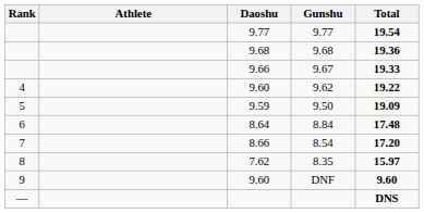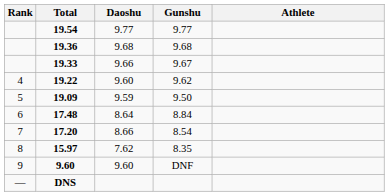 <table class=wikitable style="text-align:center">
 <tr>
 <th width=40>Rank</th>
-<th width=250>Athlete</th>
+<th width=80>Total</th>
 <th width=80>Daoshu</th>
 <th width=80>Gunshu</th>
-<th width=80>Total</th>
+<th width=250>Athlete</th>
 </tr>
 <tr>
 <td></td>
-<td align=left></td>
+<td><strong>19.54</strong></td>
 <td>9.77</td>
 <td>9.77</td>
-<td><strong>19.54</strong></td>
+<td align=left></td>
 </tr>
 <tr>
 <td></td>
-<td align=left></td>
+<td><strong>19.36</strong></td>
 <td>9.68</td>
 <td>9.68</td>
-<td><strong>19.36</strong></td>
+<td align=left></td>
 </tr>
 <tr>
 <td></td>
-<td align=left></td>
+<td><strong>19.33</strong></td>
 <td>9.66</td>
 <td>9.67</td>
-<td><strong>19.33</strong></td>
+<td align=left></td>
 </tr>
 <tr>
 <td>4</td>
-<td align=left></td>
+<td><strong>19.22</strong></td>
 <td>9.60</td>
 <td>9.62</td>
-<td><strong>19.22</strong></td>
+<td align=left></td>
 </tr>
 <tr>
 <td>5</td>
-<td align=left></td>
+<td><strong>19.09</strong></td>
 <td>9.59</td>
 <td>9.50</td>
-<td><strong>19.09</strong></td>
+<td align=left></td>
 </tr>
 <tr>
 <td>6</td>
-<td align=left></td>
+<td><strong>17.48</strong></td>
 <td>8.64</td>
 <td>8.84</td>
-<td><strong>17.48</strong></td>
+<td align=left></td>
 </tr>
 <tr>
 <td>7</td>
-<td align=left></td>
+<td><strong>17.20</strong></td>
 <td>8.66</td>
 <td>8.54</td>
-<td><strong>17.20</strong></td>
+<td align=left></td>
 </tr>
 <tr>
 <td>8</td>
-<td align=left></td>
+<td><strong>15.97</strong></td>
 <td>7.62</td>
 <td>8.35</td>
-<td><strong>15.97</strong></td>
+<td align=left></td>
 </tr>
 <tr>
 <td>9</td>
-<td align=left></td>
+<td><strong>9.60</strong></td>
 <td>9.60</td>
 <td>DNF</td>
-<td><strong>9.60</strong></td>
+<td align=left></td>
 </tr>
 <tr>
 <td>—</td>
-<td align=left></td>
+<td><strong>DNS</strong></td>
 <td></td>
 <td></td>
-<td><strong>DNS</strong></td>
+<td align=left></td>
 </tr>
 </table>
